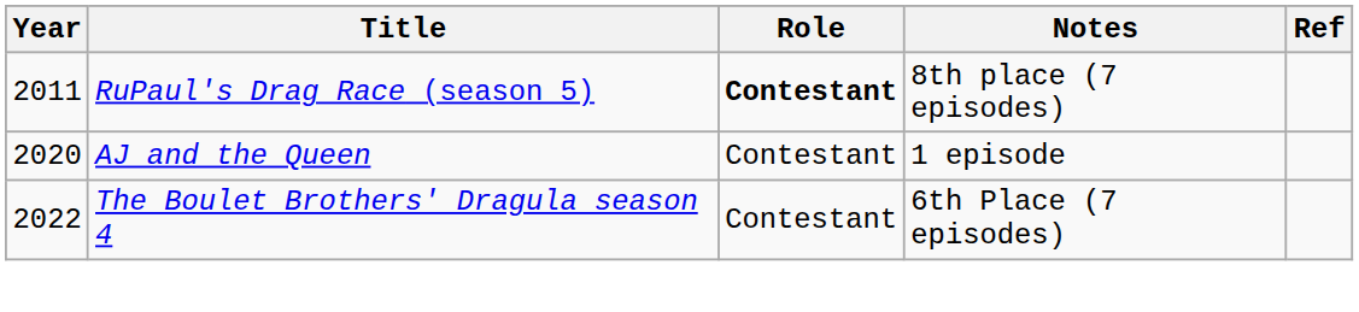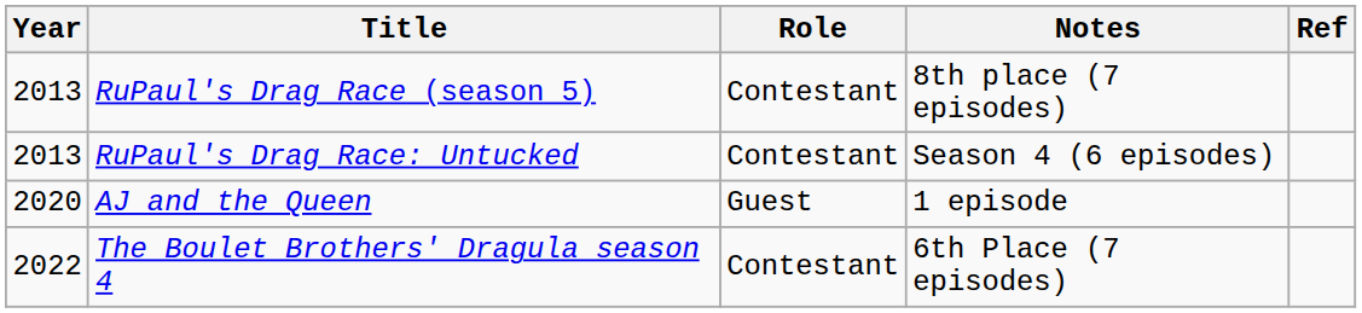 <table class="wikitable">
 <tr>
 <th>Year</th>
 <th>Title</th>
 <th>Role</th>
 <th>Notes</th>
 <th>Ref</th>
 </tr>
 <tr>
-<td>2011</td>
+<td>2013</td>
 <td><a href='#'><em>RuPaul's Drag Race</em> (season 5)</a></td>
-<td><strong>Contestant</strong></td>
+<td>Contestant</td>
 <td>8th place (7 episodes)</td>
+<td></td>
+</tr>
+<tr>
+<td>2013</td>
+<td><em><a href='#'>RuPaul's Drag Race: Untucked</a></em></td>
+<td>Contestant</td>
+<td>Season 4 (6 episodes)</td>
 <td></td>
 </tr>
 <tr>
 <td>2020</td>
 <td><em><a href='#'>AJ and the Queen</a></em></td>
-<td>Contestant</td>
+<td>Guest</td>
 <td>1 episode</td>
 <td style="text-align: center;"></td>
 </tr>
 <tr>
 <td>2022</td>
 <td><em><a href='#'>The Boulet Brothers' Dragula season 4</a></em></td>
 <td>Contestant</td>
 <td>6th Place (7 episodes)</td>
 <td style="text-align: center;"></td>
 </tr>
 </table>
